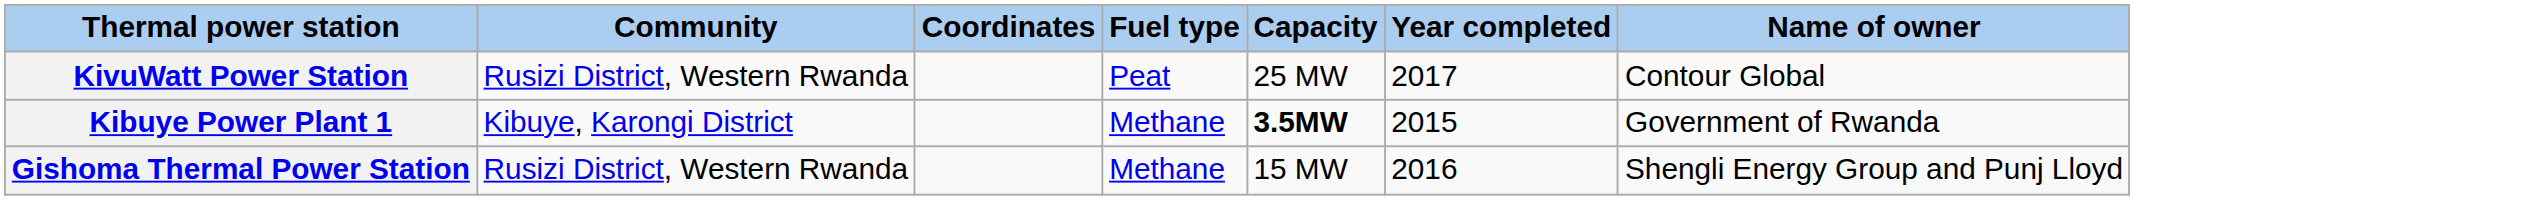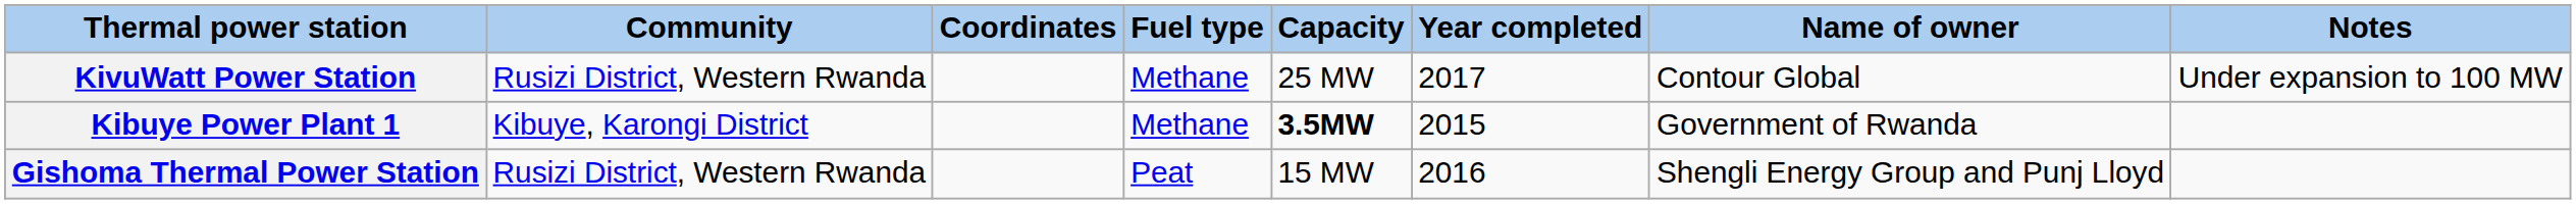 <table class="wikitable sortable">
 <tr>
 <th style="background-color:#ABCDEF;">Thermal power station</th>
 <th style="background-color:#ABCDEF;">Community</th>
 <th style="background-color:#ABCDEF;">Coordinates</th>
 <th style="background-color:#ABCDEF;">Fuel type</th>
 <th style="background-color:#ABCDEF;">Capacity</th>
 <th style="background-color:#ABCDEF;">Year completed</th>
 <th style="background-color:#ABCDEF;">Name of owner</th>
+<th style="background-color:#ABCDEF;">Notes</th>
 </tr>
 <tr>
 <th><a href='#'>KivuWatt Power Station</a></th>
 <td><a href='#'>Rusizi District</a>, Western Rwanda</td>
 <td></td>
-<td><a href='#'>Peat</a></td>
+<td><a href='#'>Methane</a></td>
 <td>25 MW</td>
 <td>2017</td>
 <td>Contour Global</td>
+<td>Under expansion to 100 MW</td>
 </tr>
 <tr>
 <th><strong><a href='#'>Kibuye Power Plant 1</a></strong></th>
 <td><a href='#'>Kibuye</a>, <a href='#'>Karongi District</a></td>
 <td></td>
 <td><a href='#'>Methane</a></td>
 <td><strong>3.5MW</strong></td>
 <td>2015</td>
 <td>Government of Rwanda</td>
+<td></td>
 </tr>
 <tr>
 <th><strong><a href='#'>Gishoma Thermal Power Station</a></strong></th>
 <td><a href='#'>Rusizi District</a>, Western Rwanda</td>
 <td></td>
-<td><a href='#'>Methane</a></td>
+<td><a href='#'>Peat</a></td>
 <td>15 MW</td>
 <td>2016</td>
 <td>Shengli Energy Group and Punj Lloyd</td>
+<td></td>
 </tr>
 </table>
